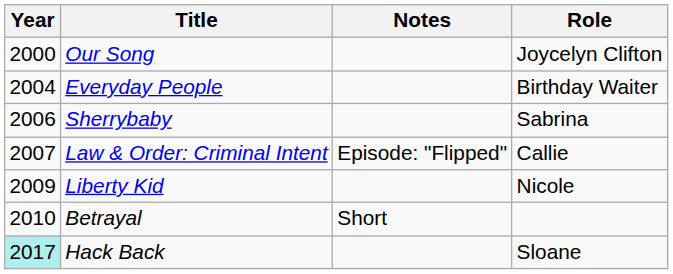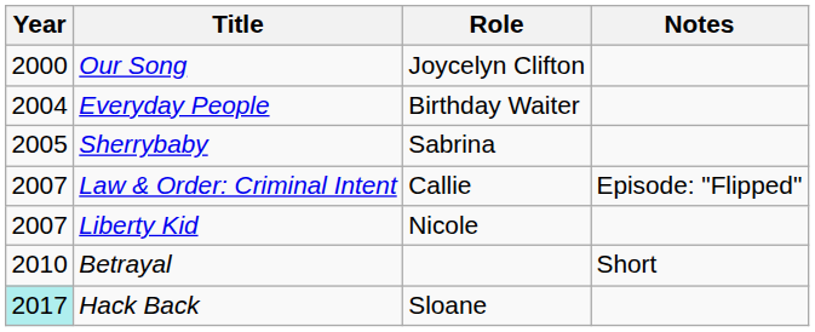 <table class="wikitable sortable">
 <tr>
 <th>Year</th>
 <th>Title</th>
+<th>Role</th>
 <th class="unsortable">Notes</th>
-<th>Role</th>
 </tr>
 <tr>
 <td>2000</td>
 <td><em><a href='#'>Our Song</a></em></td>
+<td>Joycelyn Clifton</td>
 <td></td>
-<td>Joycelyn Clifton</td>
 </tr>
 <tr>
 <td>2004</td>
 <td><em><a href='#'>Everyday People</a></em></td>
+<td>Birthday Waiter</td>
 <td></td>
-<td>Birthday Waiter</td>
 </tr>
 <tr>
-<td>2006</td>
+<td>2005</td>
 <td><em><a href='#'>Sherrybaby</a></em></td>
+<td>Sabrina</td>
 <td></td>
-<td>Sabrina</td>
 </tr>
 <tr>
 <td>2007</td>
 <td><em><a href='#'>Law & Order: Criminal Intent</a></em></td>
+<td>Callie</td>
 <td>Episode: "Flipped"</td>
-<td>Callie</td>
 </tr>
 <tr>
-<td>2009</td>
+<td>2007</td>
 <td><em><a href='#'>Liberty Kid</a></em></td>
+<td>Nicole</td>
 <td></td>
-<td>Nicole</td>
 </tr>
 <tr>
 <td>2010</td>
 <td><em>Betrayal</em></td>
+<td></td>
 <td>Short</td>
-<td></td>
 </tr>
 <tr>
 <td style="background: paleturquoise;">2017</td>
 <td><em>Hack Back</em></td>
+<td>Sloane</td>
 <td></td>
-<td>Sloane</td>
 </tr>
 </table>
